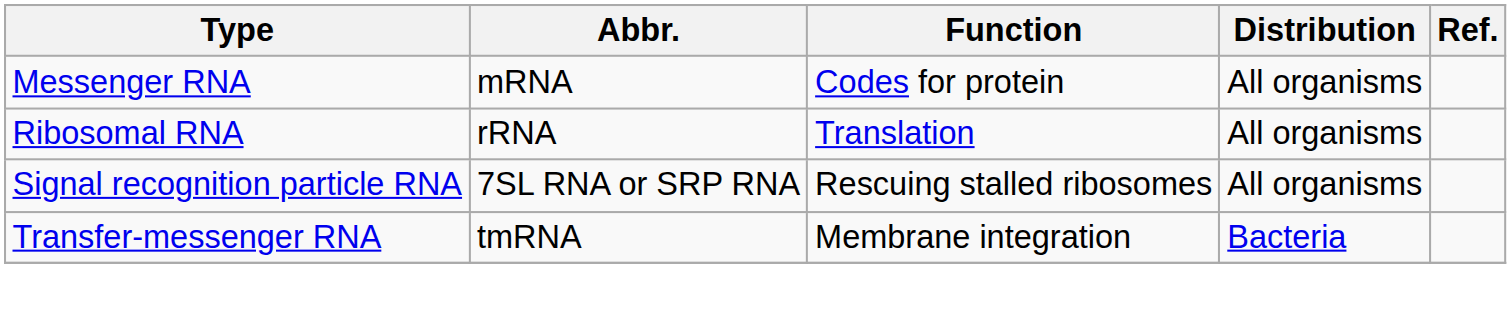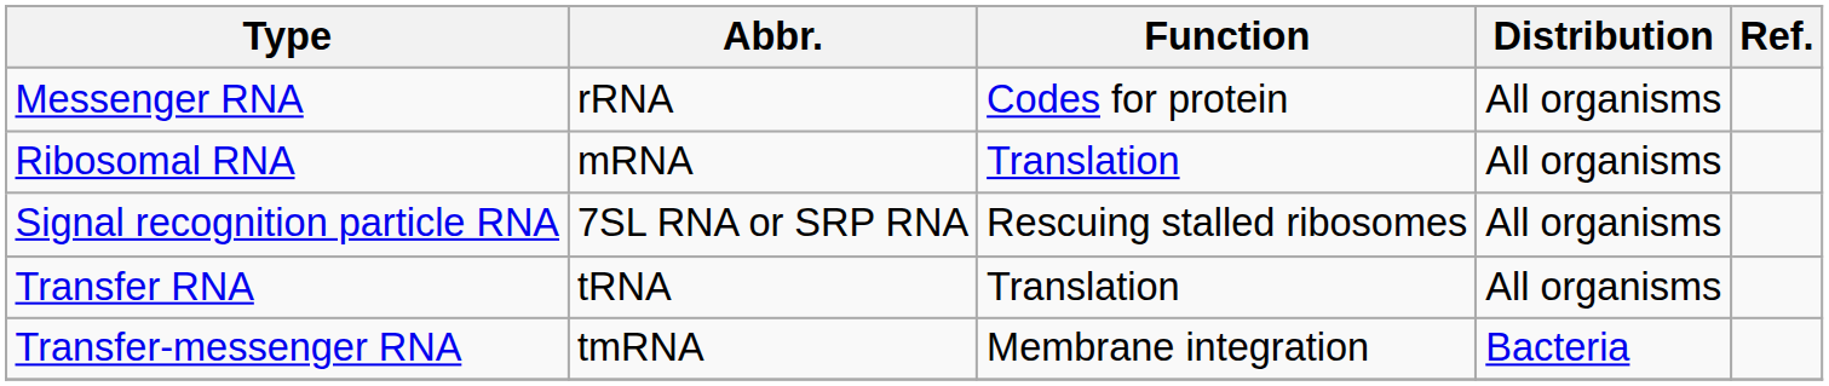 <table class="wikitable sortable">
 <tr>
 <th>Type</th>
 <th>Abbr.</th>
 <th>Function</th>
 <th>Distribution</th>
 <th>Ref.</th>
 </tr>
 <tr>
 <td><a href='#'>Messenger RNA</a></td>
-<td>mRNA</td>
+<td>rRNA</td>
 <td><a href='#'>Codes</a> for protein</td>
 <td>All organisms</td>
 <td></td>
 </tr>
 <tr>
 <td><a href='#'>Ribosomal RNA</a></td>
-<td>rRNA</td>
+<td>mRNA</td>
 <td><a href='#'>Translation</a></td>
 <td>All organisms</td>
 <td></td>
 </tr>
 <tr>
 <td><a href='#'>Signal recognition particle RNA</a></td>
 <td>7SL RNA or SRP RNA</td>
 <td>Rescuing stalled ribosomes</td>
+<td>All organisms</td>
+<td></td>
+</tr>
+<tr>
+<td><a href='#'>Transfer RNA</a></td>
+<td>tRNA</td>
+<td>Translation</td>
 <td>All organisms</td>
 <td></td>
 </tr>
 <tr>
 <td><a href='#'>Transfer-messenger RNA</a></td>
 <td>tmRNA</td>
 <td>Membrane integration</td>
 <td><a href='#'>Bacteria</a></td>
 <td></td>
 </tr>
 <tr>
 </tr>
 </table>
